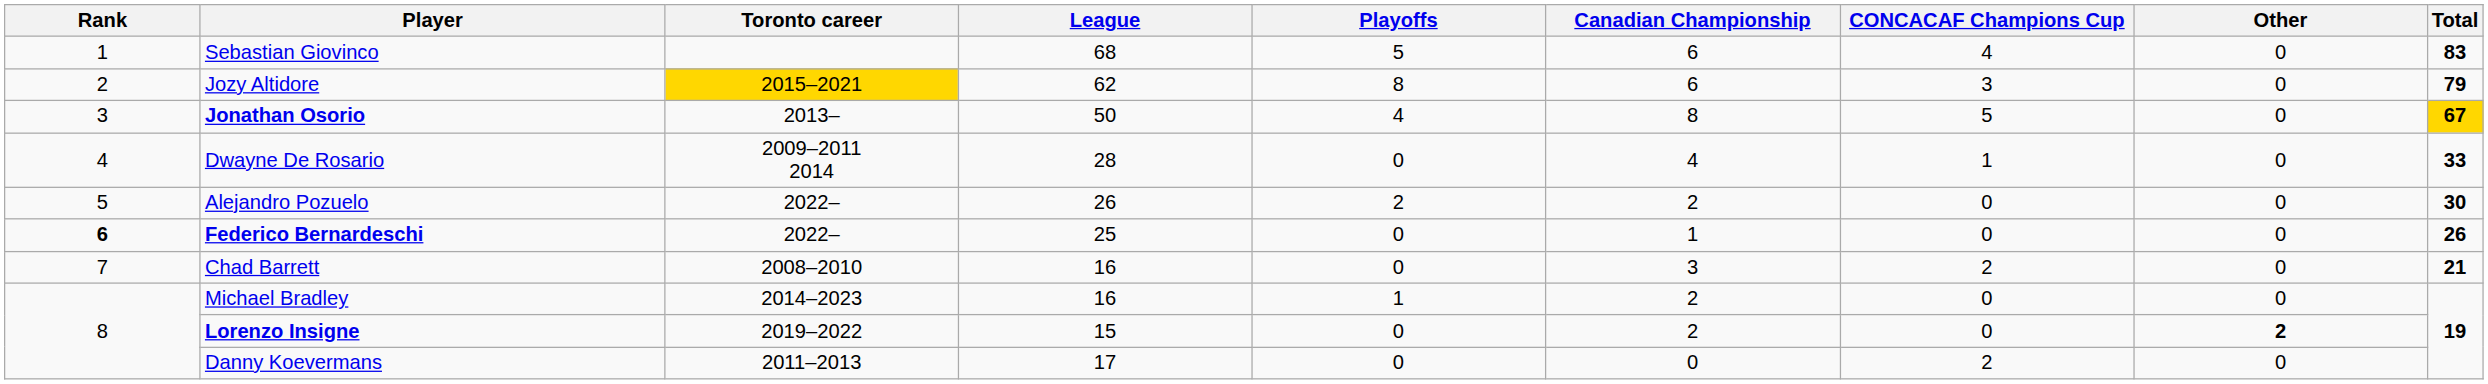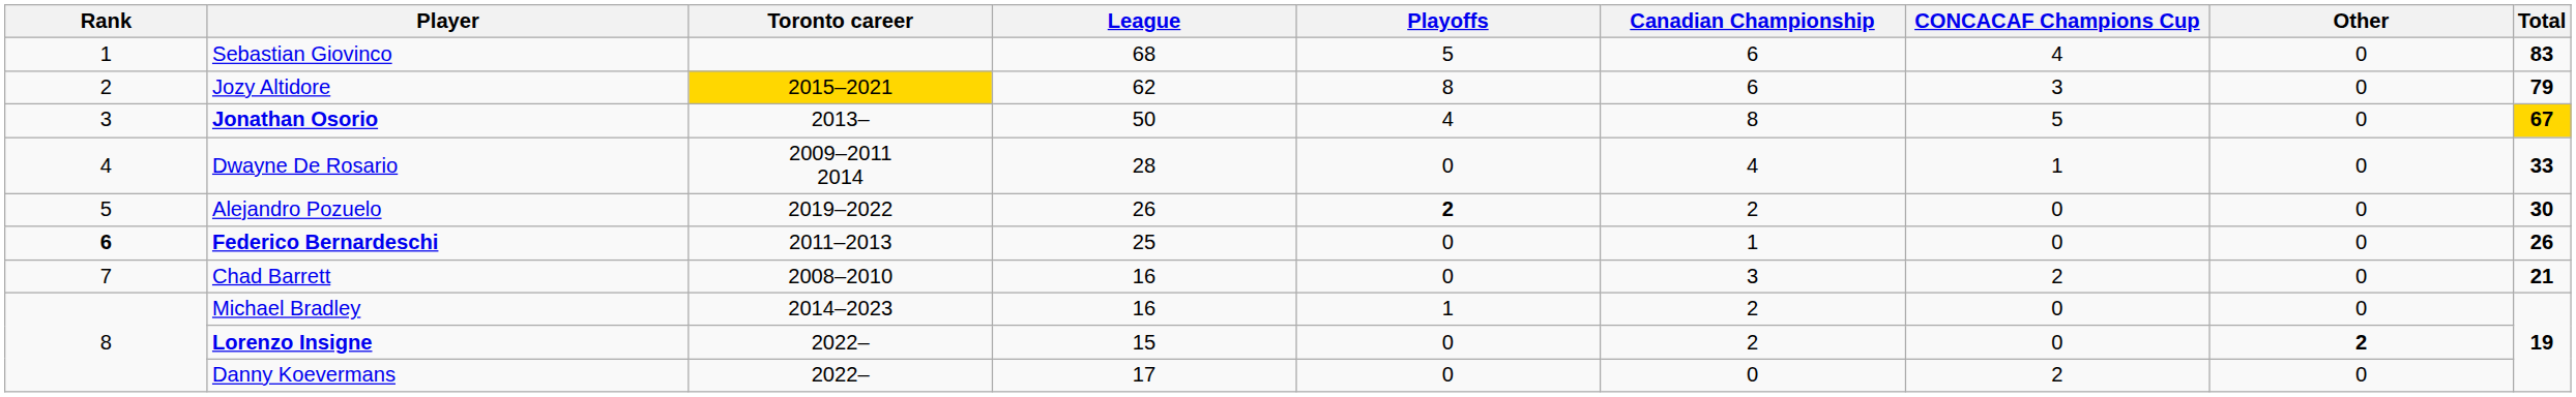 <table class="wikitable sortable" style="text-align:center;">
 <tr>
 <th width=8%>Rank</th>
 <th width=19%>Player</th>
 <th width=12%>Toronto career</th>
 <th width=12%><a href='#'>League</a></th>
 <th width=12%><a href='#'>Playoffs</a></th>
 <th width=12%><a href='#'>Canadian Championship</a></th>
 <th width=12%><a href='#'>CONCACAF Champions Cup</a></th>
 <th width=12%>Other</th>
 <th width=12%>Total</th>
 </tr>
 <tr>
 <td>1</td>
 <td align="left"> <a href='#'>Sebastian Giovinco</a></td>
 <td></td>
 <td>68</td>
 <td>5</td>
 <td>6</td>
 <td>4</td>
 <td>0</td>
 <td><strong>83</strong></td>
 </tr>
 <tr>
 <td>2</td>
 <td align="left"> <a href='#'>Jozy Altidore</a></td>
 <td style="background: gold;">2015–2021</td>
 <td>62</td>
 <td>8</td>
 <td>6</td>
 <td>3</td>
 <td>0</td>
 <td><strong>79</strong></td>
 </tr>
 <tr>
 <td>3</td>
 <td align="left"> <strong><a href='#'>Jonathan Osorio</a></strong></td>
 <td>2013–</td>
 <td>50</td>
 <td>4</td>
 <td>8</td>
 <td>5</td>
 <td>0</td>
 <td style="background: gold;"><strong>67</strong></td>
 </tr>
 <tr>
 <td>4</td>
 <td align="left"> <a href='#'>Dwayne De Rosario</a></td>
 <td>2009–2011<br>2014</td>
 <td>28</td>
 <td>0</td>
 <td>4</td>
 <td>1</td>
 <td>0</td>
 <td><strong>33</strong></td>
 </tr>
 <tr>
 <td>5</td>
 <td align="left"> <a href='#'>Alejandro Pozuelo</a></td>
-<td>2022–</td>
+<td>2019–2022</td>
 <td>26</td>
-<td>2</td>
+<td><strong>2</strong></td>
 <td>2</td>
 <td>0</td>
 <td>0</td>
 <td><strong>30</strong></td>
 </tr>
 <tr>
 <td><strong>6</strong></td>
 <td align="left"> <strong><a href='#'>Federico Bernardeschi</a></strong></td>
-<td>2022–</td>
+<td>2011–2013</td>
 <td>25</td>
 <td>0</td>
 <td>1</td>
 <td>0</td>
 <td>0</td>
 <td><strong>26</strong></td>
 </tr>
 <tr>
 <td>7</td>
 <td align="left"> <a href='#'>Chad Barrett</a></td>
 <td>2008–2010</td>
 <td>16</td>
 <td>0</td>
 <td>3</td>
 <td>2</td>
 <td>0</td>
 <td><strong>21</strong></td>
 </tr>
 <tr>
 <td rowspan="3">8</td>
 <td align="left"> <a href='#'>Michael Bradley</a></td>
 <td>2014–2023</td>
 <td>16</td>
 <td>1</td>
 <td>2</td>
 <td>0</td>
 <td>0</td>
 <td rowspan="3"><strong>19</strong></td>
 </tr>
 <tr>
 <td align="left"> <strong><a href='#'>Lorenzo Insigne</a></strong></td>
-<td>2019–2022</td>
+<td>2022–</td>
 <td>15</td>
 <td>0</td>
 <td>2</td>
 <td>0</td>
 <td><strong>2</strong></td>
 </tr>
 <tr>
 <td align="left"> <a href='#'>Danny Koevermans</a></td>
-<td>2011–2013</td>
+<td>2022–</td>
 <td>17</td>
 <td>0</td>
 <td>0</td>
 <td>2</td>
 <td>0</td>
 </tr>
 </table>
